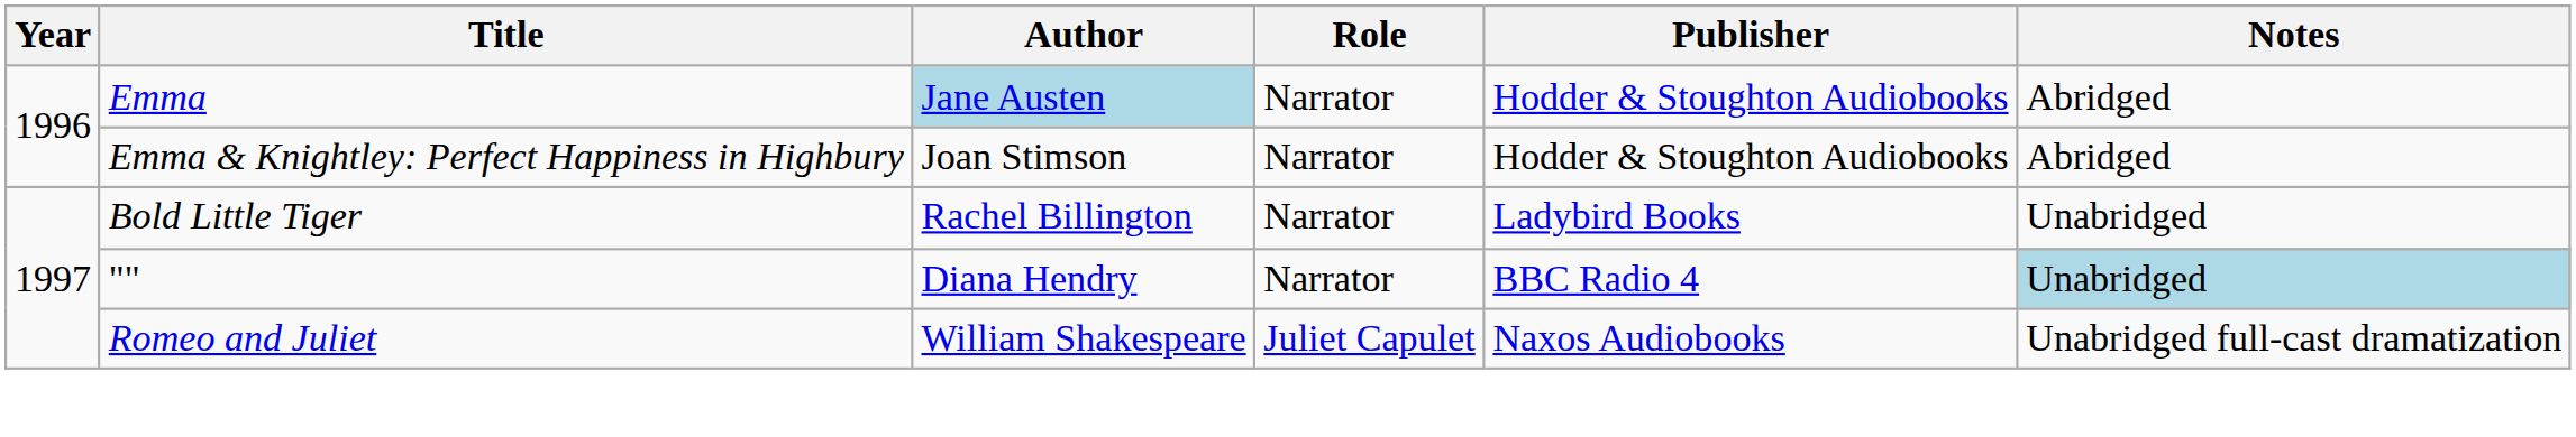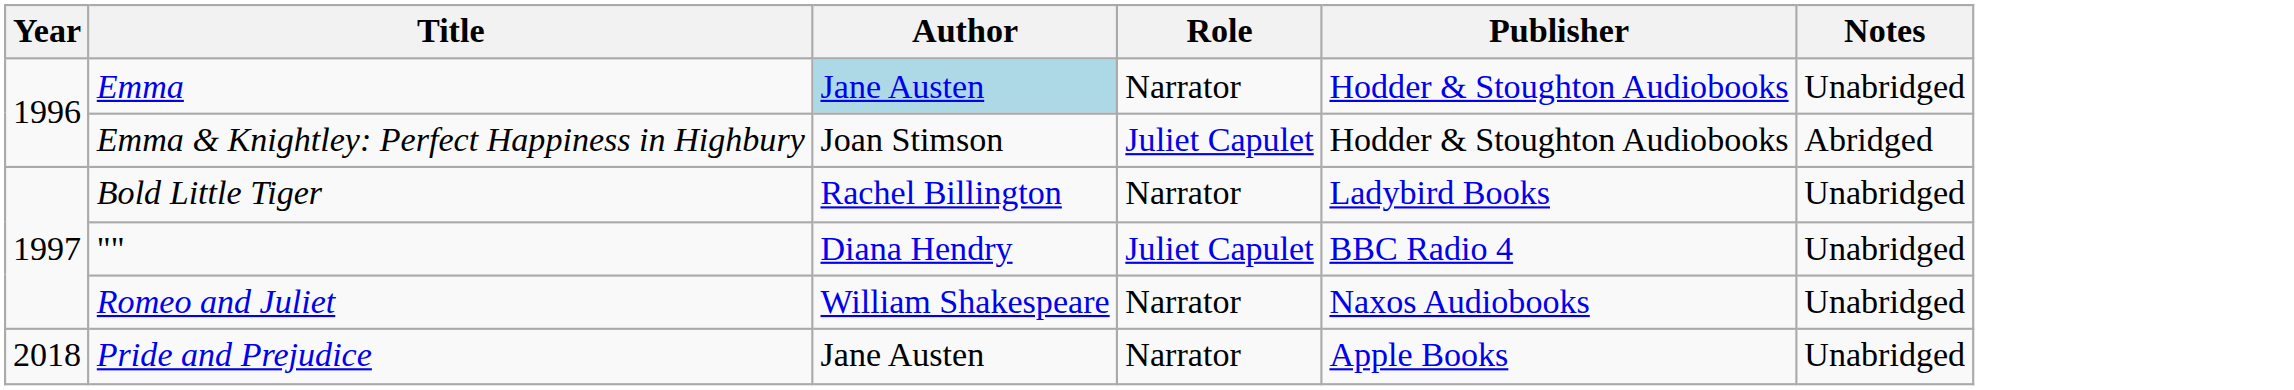 <table class="wikitable">
 <tr>
 <th scope="col">Year</th>
 <th scope="col">Title</th>
 <th>Author</th>
 <th scope="col">Role</th>
 <th scope="col" class="unsortable">Publisher</th>
 <th>Notes</th>
 </tr>
 <tr>
 <td rowspan="2">1996</td>
 <td><em><a href='#'>Emma</a></em></td>
 <td style="background: lightblue;"><a href='#'>Jane Austen</a></td>
 <td>Narrator</td>
 <td><a href='#'>Hodder & Stoughton Audiobooks</a></td>
-<td>Abridged</td>
+<td>Unabridged</td>
 </tr>
 <tr>
 <td><em>Emma & Knightley: Perfect Happiness in Highbury</em></td>
 <td>Joan Stimson</td>
-<td>Narrator</td>
+<td><a href='#'>Juliet Capulet</a></td>
 <td>Hodder & Stoughton Audiobooks</td>
 <td>Abridged</td>
 </tr>
 <tr>
 <td rowspan="3">1997</td>
 <td><em>Bold Little Tiger</em></td>
 <td><a href='#'>Rachel Billington</a></td>
 <td>Narrator</td>
 <td><a href='#'>Ladybird Books</a></td>
 <td>Unabridged</td>
 </tr>
 <tr>
 <td>""</td>
 <td><a href='#'>Diana Hendry</a></td>
-<td>Narrator</td>
+<td><a href='#'>Juliet Capulet</a></td>
 <td><a href='#'>BBC Radio 4</a></td>
-<td style="background: lightblue;">Unabridged</td>
+<td>Unabridged</td>
 </tr>
 <tr>
 <td><em><a href='#'>Romeo and Juliet</a></em></td>
 <td><a href='#'>William Shakespeare</a></td>
-<td><a href='#'>Juliet Capulet</a></td>
+<td>Narrator</td>
 <td><a href='#'>Naxos Audiobooks</a></td>
-<td>Unabridged full-cast dramatization</td>
+<td>Unabridged</td>
+</tr>
+<tr>
+<td>2018</td>
+<td><em><a href='#'>Pride and Prejudice</a></em></td>
+<td>Jane Austen</td>
+<td>Narrator</td>
+<td><a href='#'>Apple Books</a></td>
+<td>Unabridged</td>
 </tr>
 </table>
